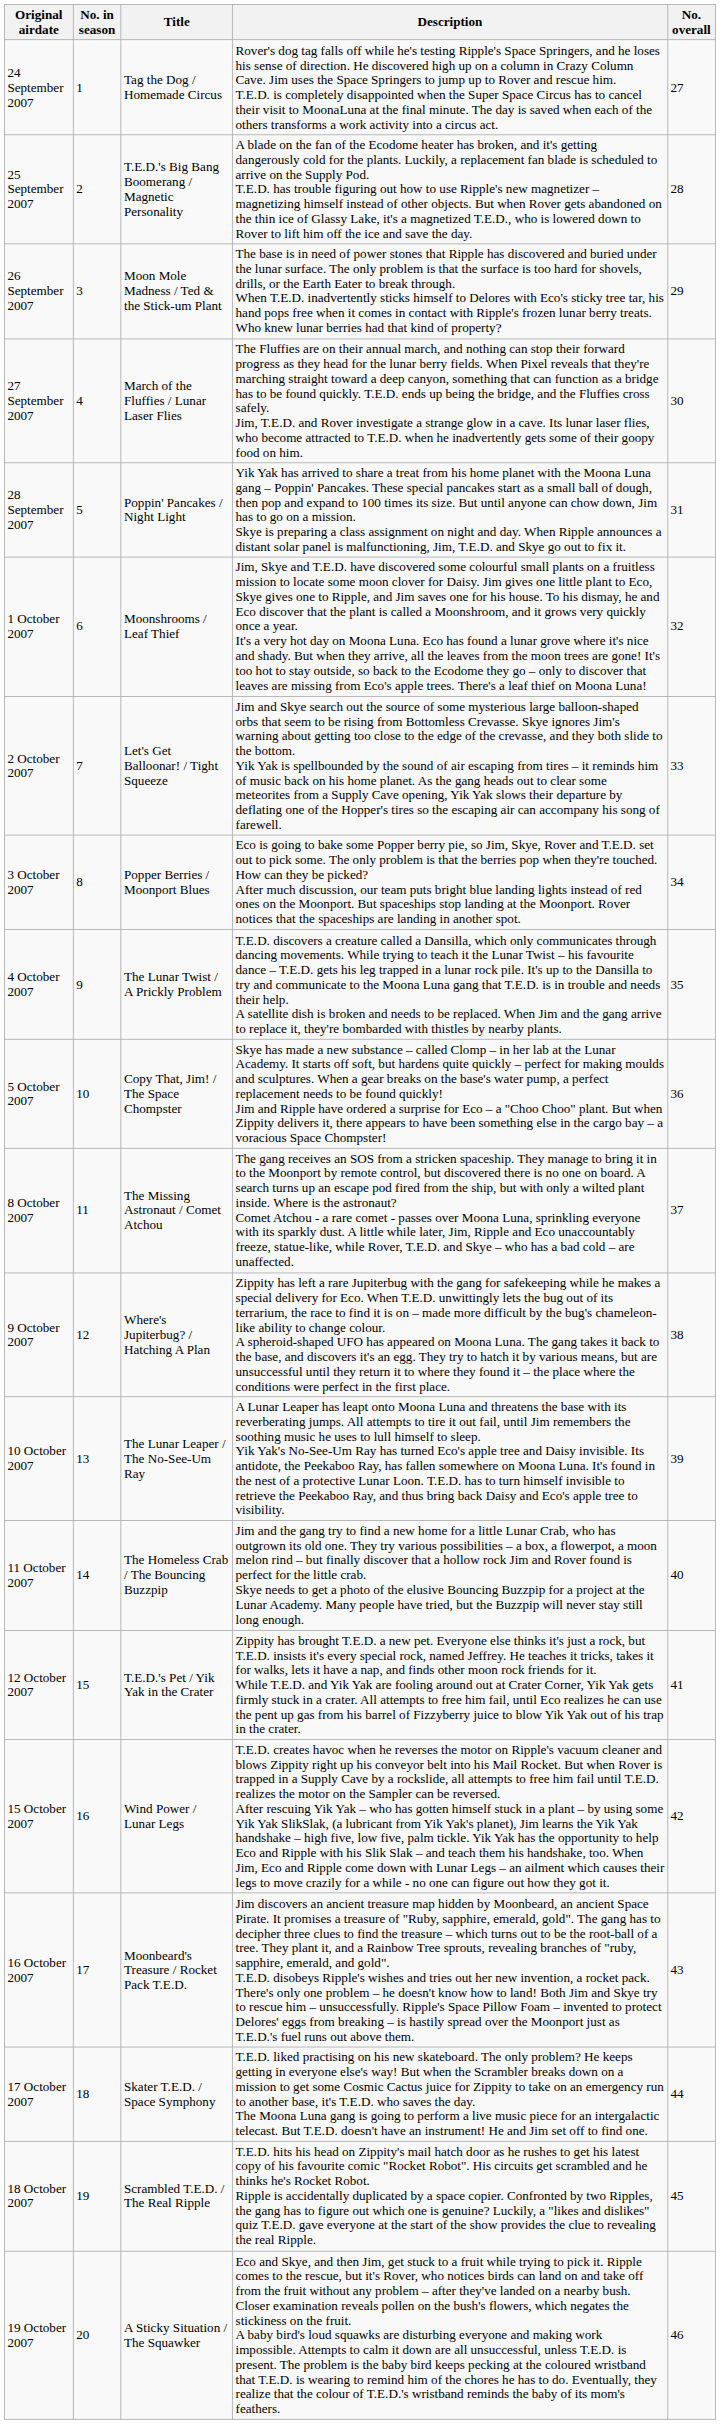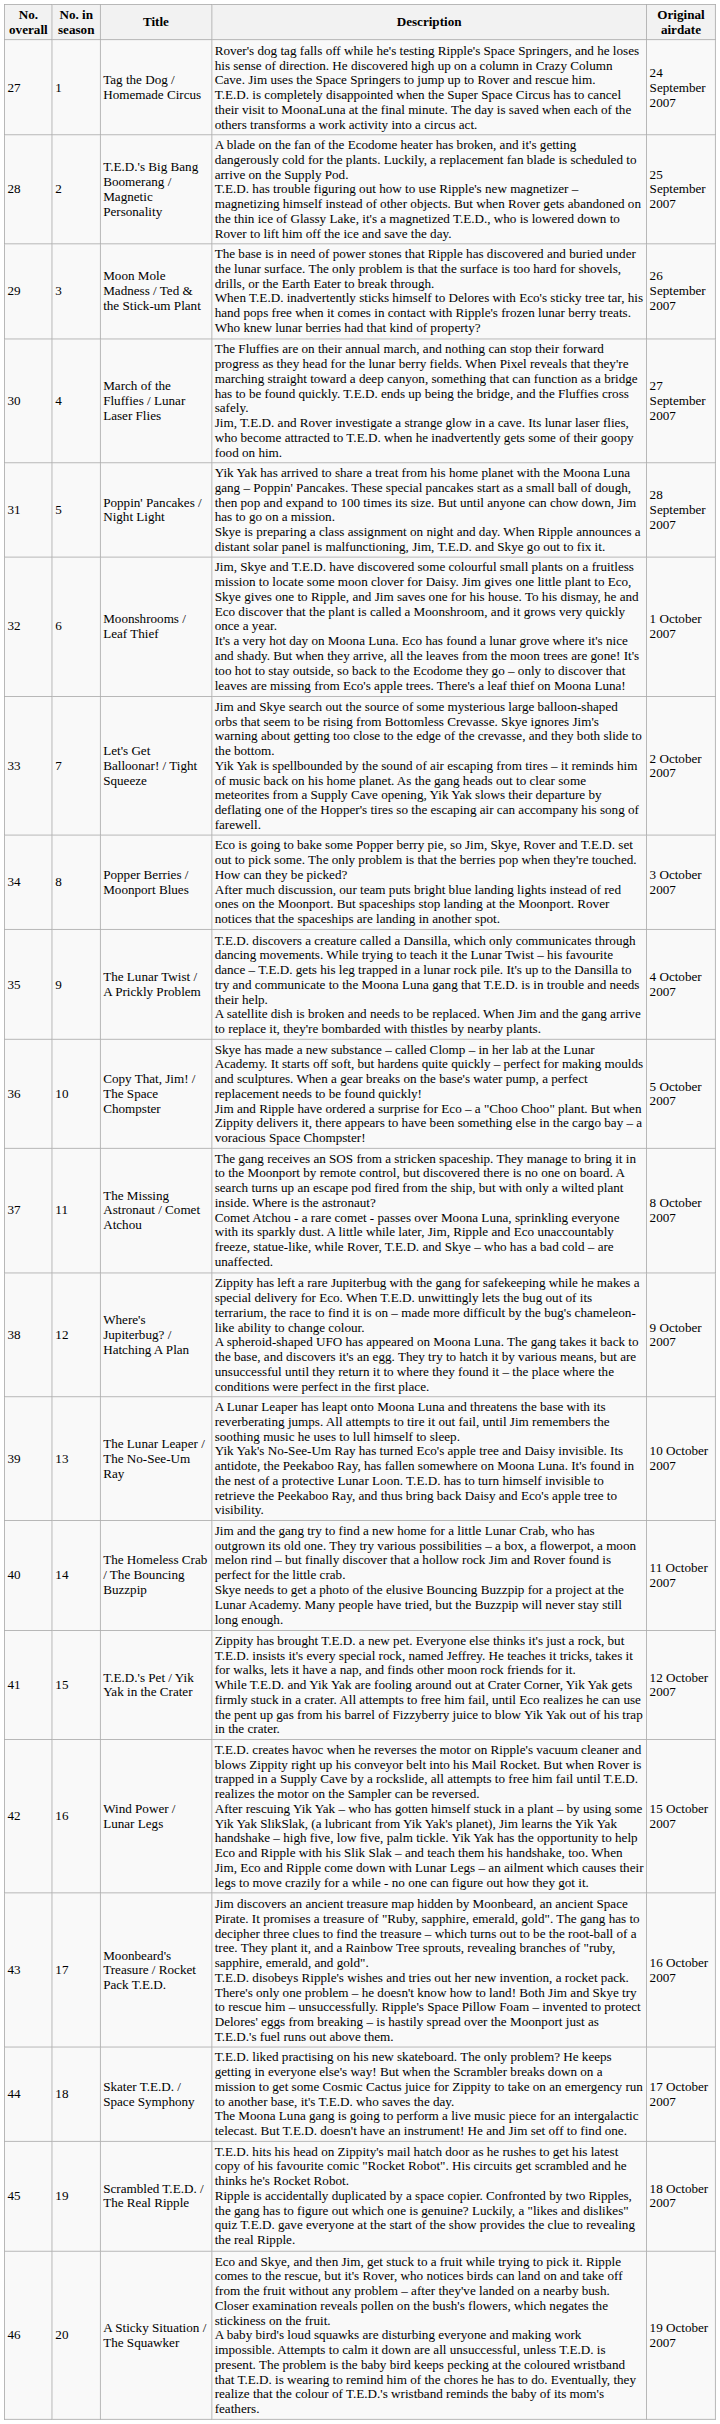 <table class="wikitable">
 <tr>
-<th>Original airdate</th>
+<th>No. overall</th>
 <th>No. in season</th>
 <th>Title</th>
 <th>Description</th>
-<th>No. overall</th>
+<th>Original airdate</th>
 </tr>
 <tr>
-<td>24 September 2007</td>
+<td>27</td>
 <td>1</td>
 <td>Tag the Dog / Homemade Circus</td>
 <td>Rover's dog tag falls off while he's testing Ripple's Space Springers, and he loses his sense of direction. He discovered high up on a column in Crazy Column Cave. Jim uses the Space Springers to jump up to Rover and rescue him.<br>T.E.D. is completely disappointed when the Super Space Circus has to cancel their visit to MoonaLuna at the final minute. The day is saved when each of the others transforms a work activity into a circus act.</td>
-<td>27</td>
+<td>24 September 2007</td>
 </tr>
 <tr>
-<td>25 September 2007</td>
+<td>28</td>
 <td>2</td>
 <td>T.E.D.'s Big Bang Boomerang / Magnetic Personality</td>
 <td>A blade on the fan of the Ecodome heater has broken, and it's getting dangerously cold for the plants. Luckily, a replacement fan blade is scheduled to arrive on the Supply Pod.<br>T.E.D. has trouble figuring out how to use Ripple's new magnetizer – magnetizing himself instead of other objects. But when Rover gets abandoned on the thin ice of Glassy Lake, it's a magnetized T.E.D., who is lowered down to Rover to lift him off the ice and save the day.</td>
-<td>28</td>
+<td>25 September 2007</td>
 </tr>
 <tr>
-<td>26 September 2007</td>
+<td>29</td>
 <td>3</td>
 <td>Moon Mole Madness / Ted & the Stick-um Plant</td>
 <td>The base is in need of power stones that Ripple has discovered and buried under the lunar surface. The only problem is that the surface is too hard for shovels, drills, or the Earth Eater to break through.<br>When T.E.D. inadvertently sticks himself to Delores with Eco's sticky tree tar, his hand pops free when it comes in contact with Ripple's frozen lunar berry treats. Who knew lunar berries had that kind of property?</td>
-<td>29</td>
+<td>26 September 2007</td>
 </tr>
 <tr>
-<td>27 September 2007</td>
+<td>30</td>
 <td>4</td>
 <td>March of the Fluffies / Lunar Laser Flies</td>
 <td>The Fluffies are on their annual march, and nothing can stop their forward progress as they head for the lunar berry fields. When Pixel reveals that they're marching straight toward a deep canyon, something that can function as a bridge has to be found quickly. T.E.D. ends up being the bridge, and the Fluffies cross safely.<br>Jim, T.E.D. and Rover investigate a strange glow in a cave. Its lunar laser flies, who become attracted to T.E.D. when he inadvertently gets some of their goopy food on him.</td>
-<td>30</td>
+<td>27 September 2007</td>
 </tr>
 <tr>
-<td>28 September 2007</td>
+<td>31</td>
 <td>5</td>
 <td>Poppin' Pancakes / Night Light</td>
 <td>Yik Yak has arrived to share a treat from his home planet with the Moona Luna gang – Poppin' Pancakes. These special pancakes start as a small ball of dough, then pop and expand to 100 times its size. But until anyone can chow down, Jim has to go on a mission.<br>Skye is preparing a class assignment on night and day. When Ripple announces a distant solar panel is malfunctioning, Jim, T.E.D. and Skye go out to fix it.</td>
-<td>31</td>
+<td>28 September 2007</td>
 </tr>
 <tr>
-<td>1 October 2007</td>
+<td>32</td>
 <td>6</td>
 <td>Moonshrooms / Leaf Thief</td>
 <td>Jim, Skye and T.E.D. have discovered some colourful small plants on a fruitless mission to locate some moon clover for Daisy. Jim gives one little plant to Eco, Skye gives one to Ripple, and Jim saves one for his house. To his dismay, he and Eco discover that the plant is called a Moonshroom, and it grows very quickly once a year.<br>It's a very hot day on Moona Luna. Eco has found a lunar grove where it's nice and shady. But when they arrive, all the leaves from the moon trees are gone! It's too hot to stay outside, so back to the Ecodome they go – only to discover that leaves are missing from Eco's apple trees. There's a leaf thief on Moona Luna!</td>
-<td>32</td>
+<td>1 October 2007</td>
 </tr>
 <tr>
-<td>2 October 2007</td>
+<td>33</td>
 <td>7</td>
 <td>Let's Get Balloonar! / Tight Squeeze</td>
 <td>Jim and Skye search out the source of some mysterious large balloon-shaped orbs that seem to be rising from Bottomless Crevasse. Skye ignores Jim's warning about getting too close to the edge of the crevasse, and they both slide to the bottom.<br>Yik Yak is spellbounded by the sound of air escaping from tires – it reminds him of music back on his home planet. As the gang heads out to clear some meteorites from a Supply Cave opening, Yik Yak slows their departure by deflating one of the Hopper's tires so the escaping air can accompany his song of farewell.</td>
-<td>33</td>
+<td>2 October 2007</td>
 </tr>
 <tr>
-<td>3 October 2007</td>
+<td>34</td>
 <td>8</td>
 <td>Popper Berries / Moonport Blues</td>
 <td>Eco is going to bake some Popper berry pie, so Jim, Skye, Rover and T.E.D. set out to pick some. The only problem is that the berries pop when they're touched. How can they be picked?<br>After much discussion, our team puts bright blue landing lights instead of red ones on the Moonport. But spaceships stop landing at the Moonport. Rover notices that the spaceships are landing in another spot.</td>
-<td>34</td>
+<td>3 October 2007</td>
 </tr>
 <tr>
-<td>4 October 2007</td>
+<td>35</td>
 <td>9</td>
 <td>The Lunar Twist / A Prickly Problem</td>
 <td>T.E.D. discovers a creature called a Dansilla, which only communicates through dancing movements. While trying to teach it the Lunar Twist – his favourite dance – T.E.D. gets his leg trapped in a lunar rock pile. It's up to the Dansilla to try and communicate to the Moona Luna gang that T.E.D. is in trouble and needs their help.<br>A satellite dish is broken and needs to be replaced. When Jim and the gang arrive to replace it, they're bombarded with thistles by nearby plants.</td>
-<td>35</td>
+<td>4 October 2007</td>
 </tr>
 <tr>
-<td>5 October 2007</td>
+<td>36</td>
 <td>10</td>
 <td>Copy That, Jim! / The Space Chompster</td>
 <td>Skye has made a new substance – called Clomp – in her lab at the Lunar Academy. It starts off soft, but hardens quite quickly – perfect for making moulds and sculptures. When a gear breaks on the base's water pump, a perfect replacement needs to be found quickly!<br>Jim and Ripple have ordered a surprise for Eco – a "Choo Choo" plant. But when Zippity delivers it, there appears to have been something else in the cargo bay – a voracious Space Chompster!</td>
-<td>36</td>
+<td>5 October 2007</td>
 </tr>
 <tr>
-<td>8 October 2007</td>
+<td>37</td>
 <td>11</td>
 <td>The Missing Astronaut / Comet Atchou</td>
 <td>The gang receives an SOS from a stricken spaceship. They manage to bring it in to the Moonport by remote control, but discovered there is no one on board. A search turns up an escape pod fired from the ship, but with only a wilted plant inside. Where is the astronaut?<br>Comet Atchou - a rare comet - passes over Moona Luna, sprinkling everyone with its sparkly dust. A little while later, Jim, Ripple and Eco unaccountably freeze, statue-like, while Rover, T.E.D. and Skye – who has a bad cold – are unaffected.</td>
-<td>37</td>
+<td>8 October 2007</td>
 </tr>
 <tr>
-<td>9 October 2007</td>
+<td>38</td>
 <td>12</td>
 <td>Where's Jupiterbug? / Hatching A Plan</td>
 <td>Zippity has left a rare Jupiterbug with the gang for safekeeping while he makes a special delivery for Eco. When T.E.D. unwittingly lets the bug out of its terrarium, the race to find it is on – made more difficult by the bug's chameleon-like ability to change colour.<br>A spheroid-shaped UFO has appeared on Moona Luna. The gang takes it back to the base, and discovers it's an egg. They try to hatch it by various means, but are unsuccessful until they return it to where they found it – the place where the conditions were perfect in the first place.</td>
-<td>38</td>
+<td>9 October 2007</td>
 </tr>
 <tr>
-<td>10 October 2007</td>
+<td>39</td>
 <td>13</td>
 <td>The Lunar Leaper / The No-See-Um Ray</td>
 <td>A Lunar Leaper has leapt onto Moona Luna and threatens the base with its reverberating jumps. All attempts to tire it out fail, until Jim remembers the soothing music he uses to lull himself to sleep.<br>Yik Yak's No-See-Um Ray has turned Eco's apple tree and Daisy invisible. Its antidote, the Peekaboo Ray, has fallen somewhere on Moona Luna. It's found in the nest of a protective Lunar Loon. T.E.D. has to turn himself invisible to retrieve the Peekaboo Ray, and thus bring back Daisy and Eco's apple tree to visibility.</td>
-<td>39</td>
+<td>10 October 2007</td>
 </tr>
 <tr>
-<td>11 October 2007</td>
+<td>40</td>
 <td>14</td>
 <td>The Homeless Crab / The Bouncing Buzzpip</td>
 <td>Jim and the gang try to find a new home for a little Lunar Crab, who has outgrown its old one. They try various possibilities – a box, a flowerpot, a moon melon rind – but finally discover that a hollow rock Jim and Rover found is perfect for the little crab.<br>Skye needs to get a photo of the elusive Bouncing Buzzpip for a project at the Lunar Academy. Many people have tried, but the Buzzpip will never stay still long enough.</td>
-<td>40</td>
+<td>11 October 2007</td>
 </tr>
 <tr>
-<td>12 October 2007</td>
+<td>41</td>
 <td>15</td>
 <td>T.E.D.'s Pet / Yik Yak in the Crater</td>
 <td>Zippity has brought T.E.D. a new pet. Everyone else thinks it's just a rock, but T.E.D. insists it's every special rock, named Jeffrey. He teaches it tricks, takes it for walks, lets it have a nap, and finds other moon rock friends for it.<br>While T.E.D. and Yik Yak are fooling around out at Crater Corner, Yik Yak gets firmly stuck in a crater. All attempts to free him fail, until Eco realizes he can use the pent up gas from his barrel of Fizzyberry juice to blow Yik Yak out of his trap in the crater.</td>
-<td>41</td>
+<td>12 October 2007</td>
 </tr>
 <tr>
-<td>15 October 2007</td>
+<td>42</td>
 <td>16</td>
 <td>Wind Power / Lunar Legs</td>
 <td>T.E.D. creates havoc when he reverses the motor on Ripple's vacuum cleaner and blows Zippity right up his conveyor belt into his Mail Rocket. But when Rover is trapped in a Supply Cave by a rockslide, all attempts to free him fail until T.E.D. realizes the motor on the Sampler can be reversed.<br>After rescuing Yik Yak – who has gotten himself stuck in a plant – by using some Yik Yak SlikSlak, (a lubricant from Yik Yak's planet), Jim learns the Yik Yak handshake – high five, low five, palm tickle. Yik Yak has the opportunity to help Eco and Ripple with his Slik Slak – and teach them his handshake, too. When Jim, Eco and Ripple come down with Lunar Legs – an ailment which causes their legs to move crazily for a while - no one can figure out how they got it.</td>
-<td>42</td>
+<td>15 October 2007</td>
 </tr>
 <tr>
-<td>16 October 2007</td>
+<td>43</td>
 <td>17</td>
 <td>Moonbeard's Treasure / Rocket Pack T.E.D.</td>
 <td>Jim discovers an ancient treasure map hidden by Moonbeard, an ancient Space Pirate. It promises a treasure of "Ruby, sapphire, emerald, gold". The gang has to decipher three clues to find the treasure – which turns out to be the root-ball of a tree. They plant it, and a Rainbow Tree sprouts, revealing branches of "ruby, sapphire, emerald, and gold".<br>T.E.D. disobeys Ripple's wishes and tries out her new invention, a rocket pack. There's only one problem – he doesn't know how to land! Both Jim and Skye try to rescue him – unsuccessfully. Ripple's Space Pillow Foam – invented to protect Delores' eggs from breaking – is hastily spread over the Moonport just as T.E.D.'s fuel runs out above them.</td>
-<td>43</td>
+<td>16 October 2007</td>
 </tr>
 <tr>
-<td>17 October 2007</td>
+<td>44</td>
 <td>18</td>
 <td>Skater T.E.D. / Space Symphony</td>
 <td>T.E.D. liked practising on his new skateboard. The only problem? He keeps getting in everyone else's way! But when the Scrambler breaks down on a mission to get some Cosmic Cactus juice for Zippity to take on an emergency run to another base, it's T.E.D. who saves the day.<br>The Moona Luna gang is going to perform a live music piece for an intergalactic telecast. But T.E.D. doesn't have an instrument! He and Jim set off to find one.</td>
-<td>44</td>
+<td>17 October 2007</td>
 </tr>
 <tr>
-<td>18 October 2007</td>
+<td>45</td>
 <td>19</td>
 <td>Scrambled T.E.D. / The Real Ripple</td>
 <td>T.E.D. hits his head on Zippity's mail hatch door as he rushes to get his latest copy of his favourite comic "Rocket Robot". His circuits get scrambled and he thinks he's Rocket Robot.<br>Ripple is accidentally duplicated by a space copier. Confronted by two Ripples, the gang has to figure out which one is genuine? Luckily, a "likes and dislikes" quiz T.E.D. gave everyone at the start of the show provides the clue to revealing the real Ripple.</td>
-<td>45</td>
+<td>18 October 2007</td>
 </tr>
 <tr>
-<td>19 October 2007</td>
+<td>46</td>
 <td>20</td>
 <td>A Sticky Situation / The Squawker</td>
 <td>Eco and Skye, and then Jim, get stuck to a fruit while trying to pick it. Ripple comes to the rescue, but it's Rover, who notices birds can land on and take off from the fruit without any problem – after they've landed on a nearby bush. Closer examination reveals pollen on the bush's flowers, which negates the stickiness on the fruit.<br>A baby bird's loud squawks are disturbing everyone and making work impossible. Attempts to calm it down are all unsuccessful, unless T.E.D. is present. The problem is the baby bird keeps pecking at the coloured wristband that T.E.D. is wearing to remind him of the chores he has to do. Eventually, they realize that the colour of T.E.D.'s wristband reminds the baby of its mom's feathers.</td>
-<td>46</td>
+<td>19 October 2007</td>
 </tr>
 </table>
